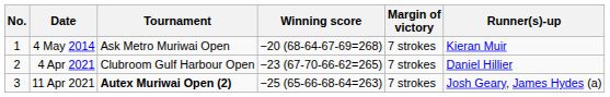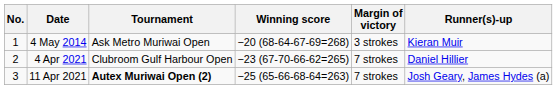 <table class="wikitable" style="font-size:95%;">
 <tr>
 <th>No.</th>
 <th>Date</th>
 <th>Tournament</th>
 <th>Winning score</th>
 <th>Margin of<br>victory</th>
 <th>Runner(s)-up</th>
 </tr>
 <tr>
 <td align=center>1</td>
 <td align=right>4 May <a href='#'>2014</a></td>
 <td>Ask Metro Muriwai Open</td>
 <td>−20 (68-64-67-69=268)</td>
-<td>7 strokes</td>
+<td>3 strokes</td>
 <td> <a href='#'>Kieran Muir</a></td>
 </tr>
 <tr>
 <td align=center>2</td>
 <td align=right>4 Apr <a href='#'>2021</a></td>
 <td>Clubroom Gulf Harbour Open</td>
 <td>−23 (67-70-66-62=265)</td>
 <td>7 strokes</td>
 <td> <a href='#'>Daniel Hillier</a></td>
 </tr>
 <tr>
 <td align=center>3</td>
 <td align=right>11 Apr 2021</td>
 <td><strong>Autex Muriwai Open (2)</strong></td>
 <td>−25 (65-66-68-64=263)</td>
 <td>7 strokes</td>
 <td> <a href='#'>Josh Geary</a>,  <a href='#'>James Hydes</a> (a)</td>
 </tr>
 </table>
